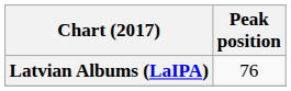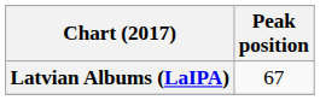 <table class="wikitable plainrowheaders" style="text-align:center">
 <tr>
 <th scope="col">Chart (2017)</th>
 <th scope="col">Peak<br>position</th>
 </tr>
 <tr>
 <th scope="row">Latvian Albums (<a href='#'>LaIPA</a>)</th>
-<td>76</td>
+<td>67</td>
 </tr>
 <tr>
 </tr>
 </table>
